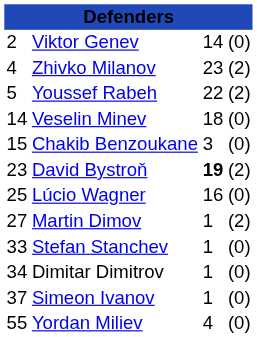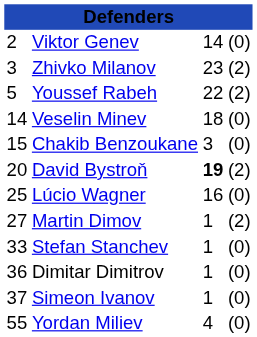 <table class="toccolours" border="0" cellpadding="2" cellspacing="0" align="left" style="margin:0.5em;">
 <tr>
 <th colspan="4" align="center" bgcolor="#2049B7"><span>Defenders</span></th>
 </tr>
 <tr>
 <td>2</td>
 <td> <a href='#'>Viktor Genev</a></td>
 <td>14</td>
 <td>(0)</td>
 </tr>
 <tr>
-<td>4</td>
+<td>3</td>
 <td> <a href='#'>Zhivko Milanov</a></td>
 <td>23</td>
 <td>(2)</td>
 </tr>
 <tr>
 <td>5</td>
 <td> <a href='#'>Youssef Rabeh</a></td>
 <td>22</td>
 <td>(2)</td>
 </tr>
 <tr>
 <td>14</td>
 <td> <a href='#'>Veselin Minev</a></td>
 <td>18</td>
 <td>(0)</td>
 </tr>
 <tr>
 <td>15</td>
 <td> <a href='#'>Chakib Benzoukane</a></td>
 <td>3</td>
 <td>(0)</td>
 </tr>
 <tr>
-<td>23</td>
+<td>20</td>
 <td> <a href='#'>David Bystroň</a></td>
 <td><strong>19</strong></td>
 <td>(2)</td>
 </tr>
 <tr>
 <td>25</td>
 <td> <a href='#'>Lúcio Wagner</a></td>
 <td>16</td>
 <td>(0)</td>
 </tr>
 <tr>
 <td>27</td>
 <td> <a href='#'>Martin Dimov</a></td>
 <td>1</td>
 <td>(2)</td>
 </tr>
 <tr>
 <td>33</td>
 <td> <a href='#'>Stefan Stanchev</a></td>
 <td>1</td>
 <td>(0)</td>
 </tr>
 <tr>
-<td>34</td>
+<td>36</td>
 <td> Dimitar Dimitrov</td>
 <td>1</td>
 <td>(0)</td>
 </tr>
 <tr>
 <td>37</td>
 <td> <a href='#'>Simeon Ivanov</a></td>
 <td>1</td>
 <td>(0)</td>
 </tr>
 <tr>
 <td>55</td>
 <td> <a href='#'>Yordan Miliev</a></td>
 <td>4</td>
 <td>(0)</td>
 </tr>
 <tr>
 </tr>
 </table>
